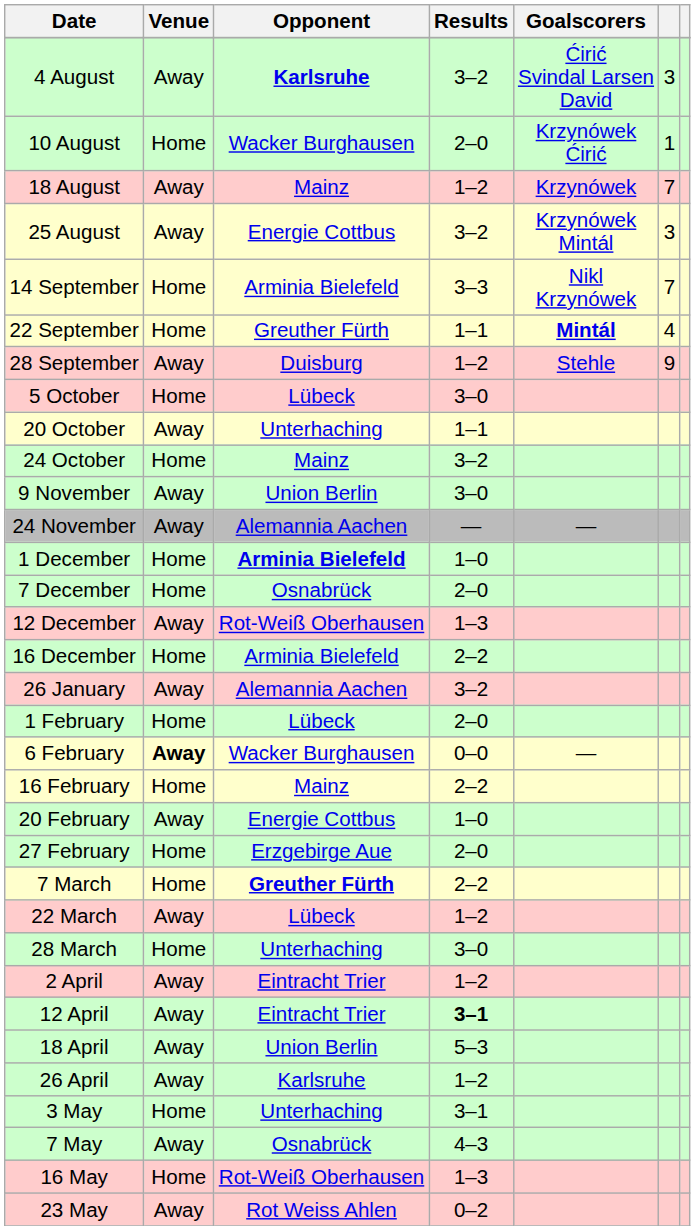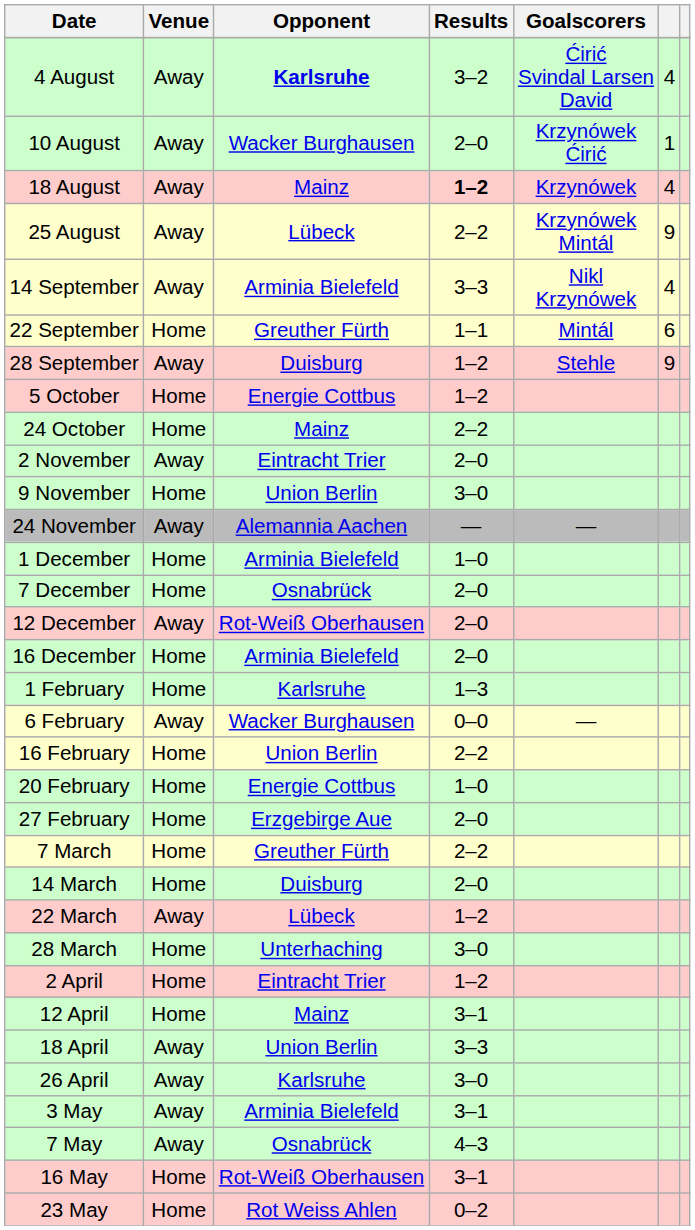 <table class="wikitable" Style="text-align: center;font-size:90%">
 <tr>
 <th>Date</th>
 <th>Venue</th>
 <th>Opponent</th>
 <th>Results<br></th>
 <th>Goalscorers</th>
 <th></th>
 <th></th>
 </tr>
 <tr>
 </tr>
 <tr style="background:#cfc">
 <td>4 August</td>
 <td>Away</td>
 <td><strong><a href='#'>Karlsruhe</a></strong></td>
 <td>3–2</td>
 <td><a href='#'>Ćirić</a> <br><a href='#'>Svindal Larsen</a> <br><a href='#'>David</a> </td>
-<td>3</td>
+<td>4</td>
 <td><br></td>
 </tr>
 <tr style="background:#cfc">
 <td>10 August</td>
-<td>Home</td>
+<td>Away</td>
 <td><a href='#'>Wacker Burghausen</a></td>
 <td>2–0</td>
 <td><a href='#'>Krzynówek</a> <br><a href='#'>Ćirić</a> </td>
 <td>1</td>
 <td><br></td>
 </tr>
 <tr style="background:#fcc">
 <td>18 August</td>
 <td>Away</td>
 <td><a href='#'>Mainz</a></td>
-<td>1–2</td>
+<td><strong>1–2</strong></td>
 <td><a href='#'>Krzynówek</a> </td>
-<td>7</td>
+<td>4</td>
 <td><br></td>
 </tr>
 <tr style="background:#ffc">
 <td>25 August</td>
 <td>Away</td>
-<td><a href='#'>Energie Cottbus</a></td>
-<td>3–2</td>
+<td><a href='#'>Lübeck</a></td>
+<td>2–2</td>
 <td><a href='#'>Krzynówek</a> <br><a href='#'>Mintál</a> </td>
-<td>3</td>
+<td>9</td>
 <td><br></td>
 </tr>
 <tr style="background:#ffc">
 <td>14 September</td>
-<td>Home</td>
+<td>Away</td>
 <td><a href='#'>Arminia Bielefeld</a></td>
 <td>3–3</td>
 <td><a href='#'>Nikl</a> <br><a href='#'>Krzynówek</a> </td>
-<td>7</td>
+<td>4</td>
 <td><br></td>
 </tr>
 <tr style="background:#ffc">
 <td>22 September</td>
 <td>Home</td>
 <td><a href='#'>Greuther Fürth</a></td>
 <td>1–1</td>
-<td><strong><a href='#'>Mintál</a> </strong></td>
-<td>4</td>
+<td><a href='#'>Mintál</a> </td>
+<td>6</td>
 <td><br></td>
 </tr>
 <tr style="background:#fcc">
 <td>28 September</td>
 <td>Away</td>
 <td><a href='#'>Duisburg</a></td>
 <td>1–2</td>
 <td><a href='#'>Stehle</a> </td>
 <td>9</td>
 <td><br></td>
 </tr>
 <tr style="background:#fcc">
 <td>5 October</td>
 <td>Home</td>
-<td><a href='#'>Lübeck</a></td>
-<td>3–0</td>
-<td></td>
-<td></td>
-<td></td>
-</tr>
-<tr style="background:#ffc">
-<td>20 October</td>
-<td>Away</td>
-<td><a href='#'>Unterhaching</a></td>
-<td>1–1</td>
+<td><a href='#'>Energie Cottbus</a></td>
+<td>1–2</td>
 <td></td>
 <td></td>
 <td></td>
 </tr>
 <tr style="background:#cfc">
 <td>24 October</td>
 <td>Home</td>
 <td><a href='#'>Mainz</a></td>
-<td>3–2</td>
+<td>2–2</td>
+<td></td>
+<td></td>
+<td></td>
+</tr>
+<tr style="background:#cfc">
+<td>2 November</td>
+<td>Away</td>
+<td><a href='#'>Eintracht Trier</a></td>
+<td>2–0</td>
 <td></td>
 <td></td>
 <td></td>
 </tr>
 <tr style="background:#cfc">
 <td>9 November</td>
-<td>Away</td>
+<td>Home</td>
 <td><a href='#'>Union Berlin</a></td>
 <td>3–0</td>
 <td></td>
 <td></td>
 <td></td>
 </tr>
 <tr style="background:#BBBBBB">
 <td>24 November</td>
 <td>Away</td>
 <td><a href='#'>Alemannia Aachen</a></td>
 <td>—</td>
 <td>—</td>
 <td></td>
 <td></td>
 </tr>
 <tr style="background:#cfc">
 <td>1 December</td>
 <td>Home</td>
-<td><strong><a href='#'>Arminia Bielefeld</a></strong></td>
+<td><a href='#'>Arminia Bielefeld</a></td>
 <td>1–0</td>
 <td></td>
 <td></td>
 <td></td>
 </tr>
 <tr style="background:#cfc">
 <td>7 December</td>
 <td>Home</td>
 <td><a href='#'>Osnabrück</a></td>
 <td>2–0</td>
 <td></td>
 <td></td>
 <td></td>
 </tr>
 <tr style="background:#fcc">
 <td>12 December</td>
 <td>Away</td>
 <td><a href='#'>Rot-Weiß Oberhausen</a></td>
-<td>1–3</td>
+<td>2–0</td>
 <td></td>
 <td></td>
 <td></td>
 </tr>
 <tr style="background:#cfc">
 <td>16 December</td>
 <td>Home</td>
 <td><a href='#'>Arminia Bielefeld</a></td>
-<td>2–2</td>
-<td></td>
-<td></td>
-<td></td>
-</tr>
-<tr style="background:#fcc">
-<td>26 January</td>
-<td>Away</td>
-<td><a href='#'>Alemannia Aachen</a></td>
-<td>3–2</td>
+<td>2–0</td>
 <td></td>
 <td></td>
 <td></td>
 </tr>
 <tr style="background:#cfc">
 <td>1 February</td>
 <td>Home</td>
-<td><a href='#'>Lübeck</a></td>
-<td>2–0</td>
+<td><a href='#'>Karlsruhe</a></td>
+<td>1–3</td>
 <td></td>
 <td></td>
 <td></td>
 </tr>
 <tr style="background:#ffc">
 <td>6 February</td>
-<td><strong>Away</strong></td>
+<td>Away</td>
 <td><a href='#'>Wacker Burghausen</a></td>
 <td>0–0</td>
 <td>—</td>
 <td></td>
 <td></td>
 </tr>
 <tr style="background:#ffc">
 <td>16 February</td>
 <td>Home</td>
-<td><a href='#'>Mainz</a></td>
+<td><a href='#'>Union Berlin</a></td>
 <td>2–2</td>
 <td></td>
 <td></td>
 <td></td>
 </tr>
 <tr style="background:#cfc">
 <td>20 February</td>
-<td>Away</td>
+<td>Home</td>
 <td><a href='#'>Energie Cottbus</a></td>
 <td>1–0</td>
 <td></td>
 <td></td>
 <td></td>
 </tr>
 <tr style="background:#cfc">
 <td>27 February</td>
 <td>Home</td>
 <td><a href='#'>Erzgebirge Aue</a></td>
 <td>2–0</td>
 <td></td>
 <td></td>
 <td></td>
 </tr>
 <tr style="background:#ffc">
 <td>7 March</td>
 <td>Home</td>
-<td><strong><a href='#'>Greuther Fürth</a></strong></td>
+<td><a href='#'>Greuther Fürth</a></td>
 <td>2–2</td>
+<td></td>
+<td></td>
+<td></td>
+</tr>
+<tr style="background:#cfc">
+<td>14 March</td>
+<td>Home</td>
+<td><a href='#'>Duisburg</a></td>
+<td>2–0</td>
 <td></td>
 <td></td>
 <td></td>
 </tr>
 <tr style="background:#fcc">
 <td>22 March</td>
 <td>Away</td>
 <td><a href='#'>Lübeck</a></td>
 <td>1–2</td>
 <td></td>
 <td></td>
 <td></td>
 </tr>
 <tr style="background:#cfc">
 <td>28 March</td>
 <td>Home</td>
 <td><a href='#'>Unterhaching</a></td>
 <td>3–0</td>
 <td></td>
 <td></td>
 <td></td>
 </tr>
 <tr style="background:#fcc">
 <td>2 April</td>
-<td>Away</td>
+<td>Home</td>
 <td><a href='#'>Eintracht Trier</a></td>
 <td>1–2</td>
 <td></td>
 <td></td>
 <td></td>
 </tr>
 <tr style="background:#cfc">
 <td>12 April</td>
-<td>Away</td>
-<td><a href='#'>Eintracht Trier</a></td>
-<td><strong>3–1</strong></td>
+<td>Home</td>
+<td><a href='#'>Mainz</a></td>
+<td>3–1</td>
 <td></td>
 <td></td>
 <td></td>
 </tr>
 <tr style="background:#cfc">
 <td>18 April</td>
 <td>Away</td>
 <td><a href='#'>Union Berlin</a></td>
-<td>5–3</td>
+<td>3–3</td>
 <td></td>
 <td></td>
 <td></td>
 </tr>
 <tr style="background:#cfc">
 <td>26 April</td>
 <td>Away</td>
 <td><a href='#'>Karlsruhe</a></td>
-<td>1–2</td>
+<td>3–0</td>
 <td></td>
 <td></td>
 <td></td>
 </tr>
 <tr style="background:#cfc">
 <td>3 May</td>
-<td>Home</td>
-<td><a href='#'>Unterhaching</a></td>
+<td>Away</td>
+<td><a href='#'>Arminia Bielefeld</a></td>
 <td>3–1</td>
 <td></td>
 <td></td>
 <td></td>
 </tr>
 <tr style="background:#cfc">
 <td>7 May</td>
 <td>Away</td>
 <td><a href='#'>Osnabrück</a></td>
 <td>4–3</td>
 <td></td>
 <td></td>
 <td></td>
 </tr>
 <tr style="background:#fcc">
 <td>16 May</td>
 <td>Home</td>
 <td><a href='#'>Rot-Weiß Oberhausen</a></td>
-<td>1–3</td>
+<td>3–1</td>
 <td></td>
 <td></td>
 <td></td>
 </tr>
 <tr style="background:#fcc">
 <td>23 May</td>
-<td>Away</td>
+<td>Home</td>
 <td><a href='#'>Rot Weiss Ahlen</a></td>
 <td>0–2</td>
 <td></td>
 <td></td>
 <td></td>
 </tr>
 </table>
